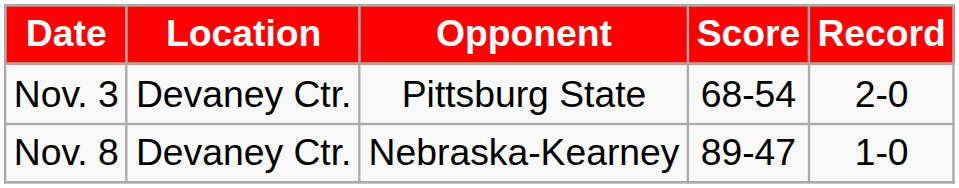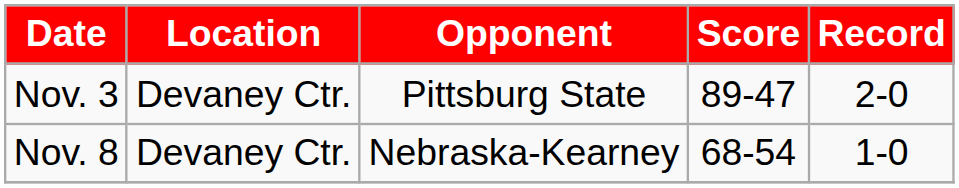 <table class="wikitable" style="text-align:center">
 <tr>
 <th style="background:red;color:#FFFFFF;">Date</th>
 <th style="background:red;color:#FFFFFF;">Location</th>
 <th style="background:red;color:#FFFFFF;">Opponent</th>
 <th style="background:red;color:#FFFFFF;">Score</th>
 <th style="background:red;color:#FFFFFF;">Record</th>
 </tr>
 <tr>
 <td>Nov. 3</td>
 <td>Devaney Ctr.</td>
 <td>Pittsburg State</td>
-<td>68-54</td>
+<td>89-47</td>
 <td>2-0</td>
 </tr>
 <tr>
 <td>Nov. 8</td>
 <td>Devaney Ctr.</td>
 <td>Nebraska-Kearney</td>
-<td>89-47</td>
+<td>68-54</td>
 <td>1-0</td>
 </tr>
 <tr>
 </tr>
 </table>
